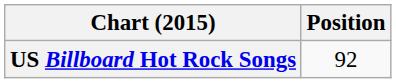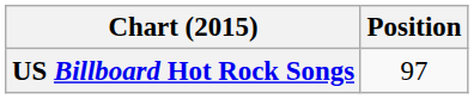 <table class="wikitable plainrowheaders sortable">
 <tr>
 <th>Chart (2015)</th>
 <th>Position</th>
 </tr>
 <tr>
 <th scope="row">US <a href='#'><em>Billboard</em> Hot Rock Songs</a></th>
-<td style="text-align:center;">92</td>
+<td style="text-align:center;">97</td>
 </tr>
 </table>
